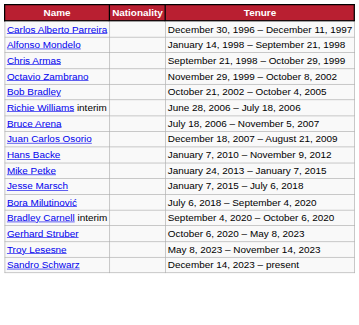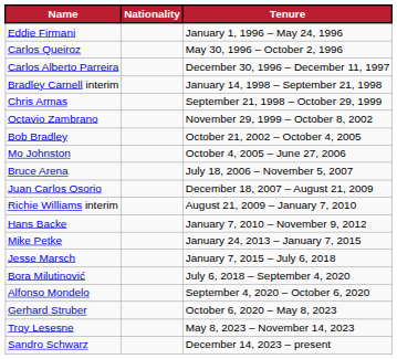 <table class="wikitable">
 <tr>
 <th style="background:#B91F31; color:#FFFFFF; border:2px solid #000000;" scope="col">Name</th>
 <th style="background:#B91F31; color:#FFFFFF; border:2px solid #000000;" scope="col">Nationality</th>
 <th style="background:#B91F31; color:#FFFFFF; border:2px solid #000000;" scope="col">Tenure</th>
 </tr>
 <tr>
+<td><a href='#'>Eddie Firmani</a></td>
+<td></td>
+<td>January 1, 1996 – May 24, 1996</td>
+</tr>
+<tr>
+<td><a href='#'>Carlos Queiroz</a></td>
+<td></td>
+<td>May 30, 1996 – October 2, 1996</td>
+</tr>
+<tr>
 <td><a href='#'>Carlos Alberto Parreira</a></td>
 <td></td>
 <td>December 30, 1996 – December 11, 1997</td>
 </tr>
 <tr>
-<td><a href='#'>Alfonso Mondelo</a></td>
+<td><a href='#'>Bradley Carnell</a>  interim</td>
 <td></td>
 <td>January 14, 1998 – September 21, 1998</td>
 </tr>
 <tr>
 <td><a href='#'>Chris Armas</a></td>
 <td></td>
 <td>September 21, 1998 – October 29, 1999</td>
 </tr>
 <tr>
 <td><a href='#'>Octavio Zambrano</a></td>
 <td></td>
 <td>November 29, 1999 – October 8, 2002</td>
 </tr>
 <tr>
 <td><a href='#'>Bob Bradley</a></td>
 <td></td>
 <td>October 21, 2002 – October 4, 2005</td>
 </tr>
 <tr>
-<td><a href='#'>Richie Williams</a> interim</td>
+<td><a href='#'>Mo Johnston</a></td>
 <td></td>
-<td>June 28, 2006 – July 18, 2006</td>
+<td>October 4, 2005 – June 27, 2006</td>
 </tr>
 <tr>
 <td><a href='#'>Bruce Arena</a></td>
 <td></td>
 <td>July 18, 2006 – November 5, 2007</td>
 </tr>
 <tr>
 <td><a href='#'>Juan Carlos Osorio</a></td>
 <td></td>
 <td>December 18, 2007 – August 21, 2009</td>
+</tr>
+<tr>
+<td><a href='#'>Richie Williams</a> interim</td>
+<td></td>
+<td>August 21, 2009 – January 7, 2010</td>
 </tr>
 <tr>
 <td><a href='#'>Hans Backe</a></td>
 <td></td>
 <td>January 7, 2010 – November 9, 2012</td>
 </tr>
 <tr>
 <td><a href='#'>Mike Petke</a></td>
 <td></td>
 <td>January 24, 2013 – January 7, 2015</td>
 </tr>
 <tr>
 <td><a href='#'>Jesse Marsch</a></td>
 <td></td>
 <td>January 7, 2015 – July 6, 2018</td>
 </tr>
 <tr>
 <td><a href='#'>Bora Milutinović</a></td>
 <td></td>
 <td>July 6, 2018 – September 4, 2020</td>
 </tr>
 <tr>
-<td><a href='#'>Bradley Carnell</a>  interim</td>
+<td><a href='#'>Alfonso Mondelo</a></td>
 <td></td>
 <td>September 4, 2020 – October 6, 2020</td>
 </tr>
 <tr>
 <td><a href='#'>Gerhard Struber</a></td>
 <td></td>
 <td>October 6, 2020 – May 8, 2023</td>
 </tr>
 <tr>
 <td><a href='#'>Troy Lesesne</a></td>
 <td></td>
 <td>May 8, 2023 – November 14, 2023</td>
 </tr>
 <tr>
 <td><a href='#'>Sandro Schwarz</a></td>
 <td></td>
 <td>December 14, 2023 – present</td>
 </tr>
 </table>
